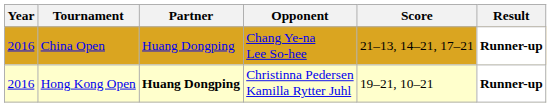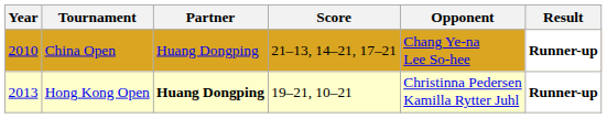 <table class="sortable wikitable" style="font-size: 90%;">
 <tr>
 <th>Year</th>
 <th>Tournament</th>
 <th>Partner</th>
+<th>Score</th>
 <th>Opponent</th>
-<th>Score</th>
 <th>Result</th>
 </tr>
 <tr style="background:#DAA520">
-<td align="center"><a href='#'>2016</a></td>
+<td align="center"><a href='#'>2010</a></td>
 <td align="left"><a href='#'>China Open</a></td>
 <td align="left"> <a href='#'>Huang Dongping</a></td>
+<td align="left">21–13, 14–21, 17–21</td>
 <td align="left"> <a href='#'>Chang Ye-na</a><br> <a href='#'>Lee So-hee</a></td>
-<td align="left">21–13, 14–21, 17–21</td>
 <td style="text-align:left; background:white"> <strong>Runner-up</strong></td>
 </tr>
 <tr style="background:#FFFFCC">
-<td align="center"><a href='#'>2016</a></td>
+<td align="center"><a href='#'>2013</a></td>
 <td align="left"><a href='#'>Hong Kong Open</a></td>
 <td align="left"><strong> Huang Dongping</strong></td>
+<td align="left">19–21, 10–21</td>
 <td align="left"> <a href='#'>Christinna Pedersen</a><br> <a href='#'>Kamilla Rytter Juhl</a></td>
-<td align="left">19–21, 10–21</td>
 <td style="text-align:left; background:white"> <strong>Runner-up</strong></td>
 </tr>
 </table>
